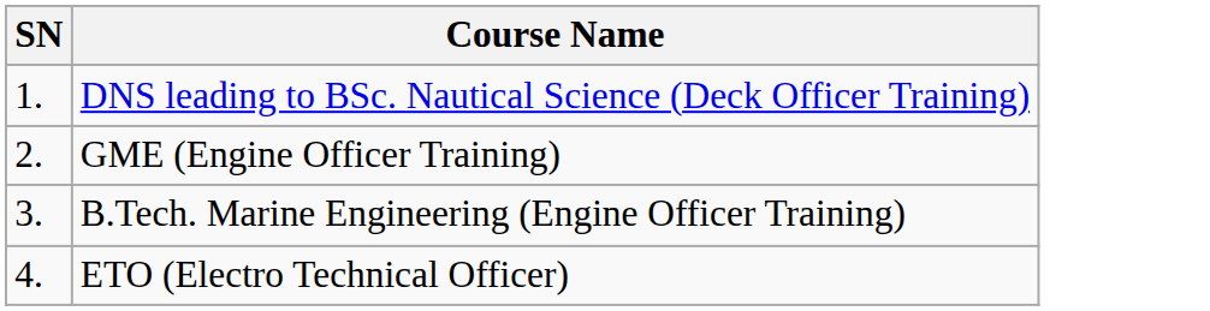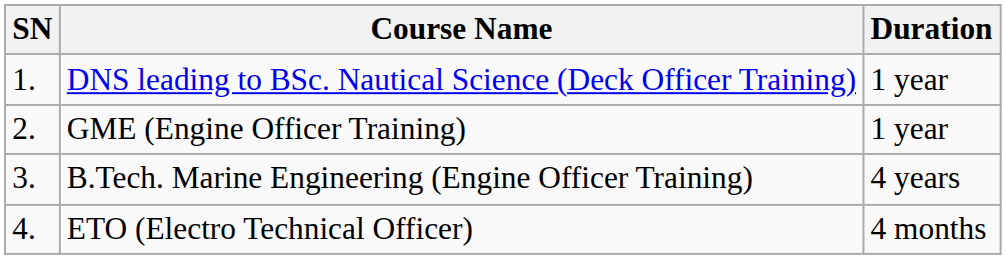 <table class="wikitable">
 <tr>
 <th>SN</th>
 <th>Course Name</th>
+<th>Duration</th>
 </tr>
 <tr>
 <td>1.</td>
 <td><a href='#'>DNS leading to BSc. Nautical Science (Deck Officer Training)</a></td>
+<td>1 year</td>
 </tr>
 <tr>
 <td>2.</td>
 <td>GME (Engine Officer Training)</td>
+<td>1 year</td>
 </tr>
 <tr>
 <td>3.</td>
 <td>B.Tech. Marine Engineering (Engine Officer Training)</td>
+<td>4 years</td>
 </tr>
 <tr>
 <td>4.</td>
 <td>ETO (Electro Technical Officer)</td>
+<td>4 months</td>
 </tr>
 </table>
